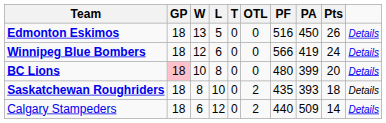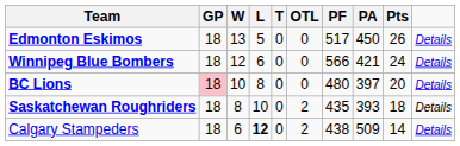 <table class="wikitable">
 <tr>
 <th>Team</th>
 <th>GP</th>
 <th>W</th>
 <th>L</th>
 <th>T</th>
 <th>OTL</th>
 <th>PF</th>
 <th>PA</th>
 <th>Pts</th>
 </tr>
 <tr align="center">
 <td align="left"><strong><a href='#'>Edmonton Eskimos</a></strong></td>
 <td>18</td>
 <td>13</td>
 <td>5</td>
 <td>0</td>
 <td>0</td>
-<td>516</td>
+<td>517</td>
 <td>450</td>
 <td>26</td>
 <td><small><em><a href='#'>Details</a></em></small></td>
 </tr>
 <tr align="center">
 <td align="left"><strong><a href='#'>Winnipeg Blue Bombers</a></strong></td>
 <td>18</td>
 <td>12</td>
 <td>6</td>
 <td>0</td>
 <td>0</td>
 <td>566</td>
-<td>419</td>
+<td>421</td>
 <td>24</td>
 <td><small><em><a href='#'>Details</a></em></small></td>
 </tr>
 <tr align="center">
 <td align="left"><strong><a href='#'>BC Lions</a></strong></td>
 <td style="background: pink;">18</td>
 <td>10</td>
 <td>8</td>
 <td>0</td>
 <td>0</td>
 <td>480</td>
-<td>399</td>
+<td>397</td>
 <td>20</td>
 <td><small><em><a href='#'>Details</a></em></small></td>
 </tr>
 <tr align="center">
 <td align="left"><strong><a href='#'>Saskatchewan Roughriders</a></strong></td>
 <td>18</td>
 <td>8</td>
 <td>10</td>
 <td>0</td>
 <td>2</td>
 <td>435</td>
 <td>393</td>
 <td>18</td>
 <td><small><em>Details</em></small></td>
 </tr>
 <tr align="center">
 <td align="left"><a href='#'>Calgary Stampeders</a></td>
 <td>18</td>
 <td>6</td>
-<td>12</td>
+<td><strong>12</strong></td>
 <td>0</td>
 <td>2</td>
-<td>440</td>
+<td>438</td>
 <td>509</td>
 <td>14</td>
 <td><small><em><a href='#'>Details</a></em></small></td>
 </tr>
 </table>
